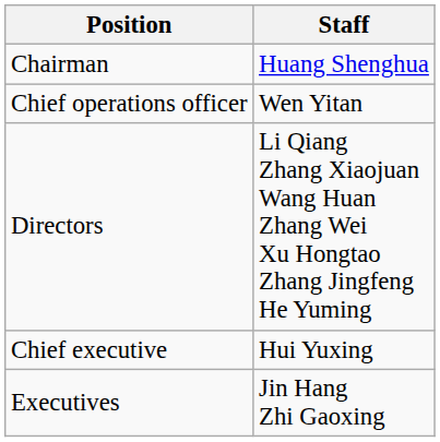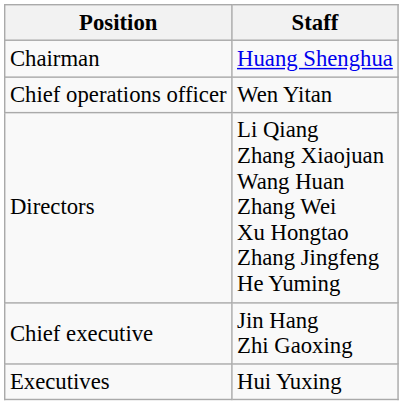 <table class="wikitable">
 <tr>
 <th>Position</th>
 <th>Staff</th>
 </tr>
 <tr>
 <td>Chairman</td>
 <td> <a href='#'>Huang Shenghua</a></td>
 </tr>
 <tr>
 <td>Chief operations officer</td>
 <td> Wen Yitan</td>
 </tr>
 <tr>
 <td>Directors</td>
 <td> Li Qiang<br> Zhang Xiaojuan<br> Wang Huan<br> Zhang Wei<br> Xu Hongtao<br> Zhang Jingfeng<br> He Yuming</td>
 </tr>
 <tr>
 <td>Chief executive</td>
-<td> Hui Yuxing</td>
+<td> Jin Hang<br> Zhi Gaoxing</td>
 </tr>
 <tr>
 <td>Executives</td>
-<td> Jin Hang<br> Zhi Gaoxing</td>
+<td> Hui Yuxing</td>
 </tr>
 </table>
